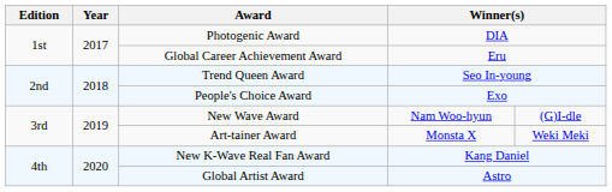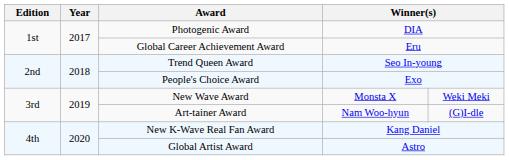 <table class="wikitable" style="text-align: center; width: 60%;">
 <tr>
 <th>Edition</th>
 <th>Year</th>
 <th>Award</th>
 <th colspan="2">Winner(s)</th>
 </tr>
 <tr>
 <td rowspan="2">1st</td>
 <td rowspan="2">2017</td>
 <td>Photogenic Award</td>
 <td colspan="2"><a href='#'>DIA</a></td>
 </tr>
 <tr>
 <td>Global Career Achievement Award</td>
 <td colspan="2"><a href='#'>Eru</a></td>
 </tr>
 <tr style="background:#f0f8ff;">
 <td rowspan="2">2nd</td>
 <td rowspan="2">2018</td>
 <td>Trend Queen Award</td>
 <td colspan="2"><a href='#'>Seo In-young</a></td>
 </tr>
 <tr style="background:#f0f8ff;">
 <td>People's Choice Award</td>
 <td colspan="2"><a href='#'>Exo</a></td>
 </tr>
 <tr>
 <td rowspan="2">3rd</td>
 <td rowspan="2">2019</td>
 <td>New Wave Award</td>
-<td><a href='#'>Nam Woo-hyun</a></td>
-<td><a href='#'>(G)I-dle</a></td>
+<td><a href='#'>Monsta X</a></td>
+<td><a href='#'>Weki Meki</a></td>
 </tr>
 <tr>
 <td>Art-tainer Award</td>
-<td><a href='#'>Monsta X</a></td>
-<td><a href='#'>Weki Meki</a></td>
+<td><a href='#'>Nam Woo-hyun</a></td>
+<td><a href='#'>(G)I-dle</a></td>
 </tr>
 <tr style="background:#f0f8ff;">
 <td rowspan="2">4th</td>
 <td rowspan="2">2020</td>
 <td>New K-Wave Real Fan Award</td>
 <td colspan="2"><a href='#'>Kang Daniel</a></td>
 </tr>
 <tr style="background:#f0f8ff;">
 <td>Global Artist Award</td>
 <td colspan="2"><a href='#'>Astro</a></td>
 </tr>
 </table>
